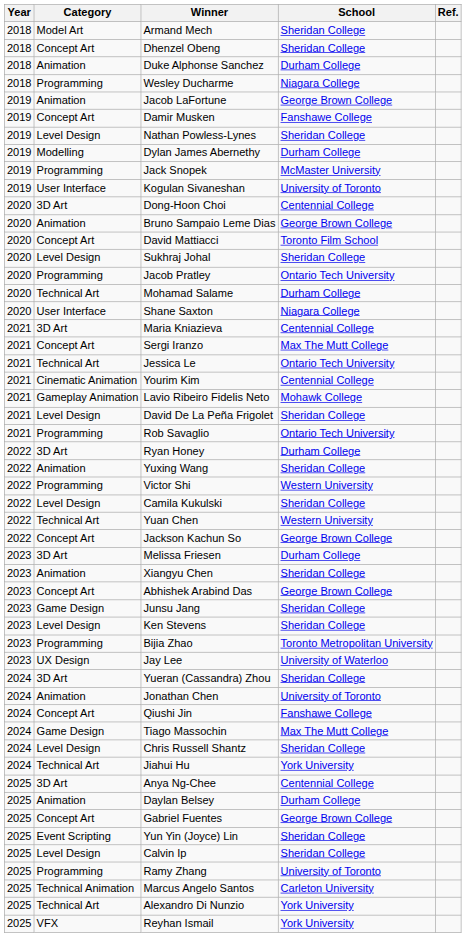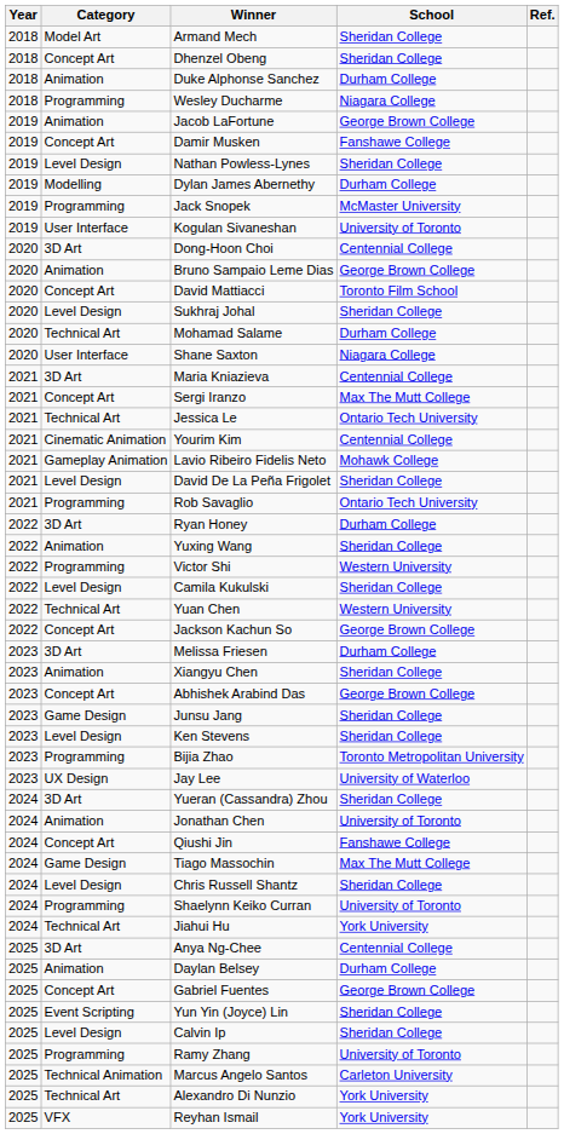 <table class="wikitable sortable mw-collapsible mw-collapsed">
 <tr>
 <th>Year</th>
 <th>Category</th>
 <th>Winner</th>
 <th>School</th>
 <th>Ref.</th>
 </tr>
 <tr>
 <td>2018</td>
 <td>Model Art</td>
 <td>Armand Mech</td>
 <td><a href='#'>Sheridan College</a></td>
 <td></td>
 </tr>
 <tr>
 <td>2018</td>
 <td>Concept Art</td>
 <td>Dhenzel Obeng</td>
 <td><a href='#'>Sheridan College</a></td>
 <td></td>
 </tr>
 <tr>
 <td>2018</td>
 <td>Animation</td>
 <td>Duke Alphonse Sanchez</td>
 <td><a href='#'>Durham College</a></td>
 <td></td>
 </tr>
 <tr>
 <td>2018</td>
 <td>Programming</td>
 <td>Wesley Ducharme</td>
 <td><a href='#'>Niagara College</a></td>
 <td></td>
 </tr>
 <tr>
 <td>2019</td>
 <td>Animation</td>
 <td>Jacob LaFortune</td>
 <td><a href='#'>George Brown College</a></td>
 <td></td>
 </tr>
 <tr>
 <td>2019</td>
 <td>Concept Art</td>
 <td>Damir Musken</td>
 <td><a href='#'>Fanshawe College</a></td>
 <td></td>
 </tr>
 <tr>
 <td>2019</td>
 <td>Level Design</td>
 <td>Nathan Powless-Lynes</td>
 <td><a href='#'>Sheridan College</a></td>
 <td></td>
 </tr>
 <tr>
 <td>2019</td>
 <td>Modelling</td>
 <td>Dylan James Abernethy</td>
 <td><a href='#'>Durham College</a></td>
 <td></td>
 </tr>
 <tr>
 <td>2019</td>
 <td>Programming</td>
 <td>Jack Snopek</td>
 <td><a href='#'>McMaster University</a></td>
 <td></td>
 </tr>
 <tr>
 <td>2019</td>
 <td>User Interface</td>
 <td>Kogulan Sivaneshan</td>
 <td><a href='#'>University of Toronto</a></td>
 <td></td>
 </tr>
 <tr>
 <td>2020</td>
 <td>3D Art</td>
 <td>Dong-Hoon Choi</td>
 <td><a href='#'>Centennial College</a></td>
 <td></td>
 </tr>
 <tr>
 <td>2020</td>
 <td>Animation</td>
 <td>Bruno Sampaio Leme Dias</td>
 <td><a href='#'>George Brown College</a></td>
 <td></td>
 </tr>
 <tr>
 <td>2020</td>
 <td>Concept Art</td>
 <td>David Mattiacci</td>
 <td><a href='#'>Toronto Film School</a></td>
 <td></td>
 </tr>
 <tr>
 <td>2020</td>
 <td>Level Design</td>
 <td>Sukhraj Johal</td>
 <td><a href='#'>Sheridan College</a></td>
-<td></td>
-</tr>
-<tr>
-<td>2020</td>
-<td>Programming</td>
-<td>Jacob Pratley</td>
-<td><a href='#'>Ontario Tech University</a></td>
 <td></td>
 </tr>
 <tr>
 <td>2020</td>
 <td>Technical Art</td>
 <td>Mohamad Salame</td>
 <td><a href='#'>Durham College</a></td>
 <td></td>
 </tr>
 <tr>
 <td>2020</td>
 <td>User Interface</td>
 <td>Shane Saxton</td>
 <td><a href='#'>Niagara College</a></td>
 <td></td>
 </tr>
 <tr>
 <td>2021</td>
 <td>3D Art</td>
 <td>Maria Kniazieva</td>
 <td><a href='#'>Centennial College</a></td>
 <td></td>
 </tr>
 <tr>
 <td>2021</td>
 <td>Concept Art</td>
 <td>Sergi Iranzo</td>
 <td><a href='#'>Max The Mutt College</a></td>
 <td></td>
 </tr>
 <tr>
 <td>2021</td>
 <td>Technical Art</td>
 <td>Jessica Le</td>
 <td><a href='#'>Ontario Tech University</a></td>
 <td></td>
 </tr>
 <tr>
 <td>2021</td>
 <td>Cinematic Animation</td>
 <td>Yourim Kim</td>
 <td><a href='#'>Centennial College</a></td>
 <td></td>
 </tr>
 <tr>
 <td>2021</td>
 <td>Gameplay Animation</td>
 <td>Lavio Ribeiro Fidelis Neto</td>
 <td><a href='#'>Mohawk College</a></td>
 <td></td>
 </tr>
 <tr>
 <td>2021</td>
 <td>Level Design</td>
 <td>David De La Peña Frigolet</td>
 <td><a href='#'>Sheridan College</a></td>
 <td></td>
 </tr>
 <tr>
 <td>2021</td>
 <td>Programming</td>
 <td>Rob Savaglio</td>
 <td><a href='#'>Ontario Tech University</a></td>
 <td></td>
 </tr>
 <tr>
 <td>2022</td>
 <td>3D Art</td>
 <td>Ryan Honey</td>
 <td><a href='#'>Durham College</a></td>
 <td></td>
 </tr>
 <tr>
 <td>2022</td>
 <td>Animation</td>
 <td>Yuxing Wang</td>
 <td><a href='#'>Sheridan College</a></td>
 <td></td>
 </tr>
 <tr>
 <td>2022</td>
 <td>Programming</td>
 <td>Victor Shi</td>
 <td><a href='#'>Western University</a></td>
 <td></td>
 </tr>
 <tr>
 <td>2022</td>
 <td>Level Design</td>
 <td>Camila Kukulski</td>
 <td><a href='#'>Sheridan College</a></td>
 <td></td>
 </tr>
 <tr>
 <td>2022</td>
 <td>Technical Art</td>
 <td>Yuan Chen</td>
 <td><a href='#'>Western University</a></td>
 <td></td>
 </tr>
 <tr>
 <td>2022</td>
 <td>Concept Art</td>
 <td>Jackson Kachun So</td>
 <td><a href='#'>George Brown College</a></td>
 <td></td>
 </tr>
 <tr>
 <td>2023</td>
 <td>3D Art</td>
 <td>Melissa Friesen</td>
 <td><a href='#'>Durham College</a></td>
 <td></td>
 </tr>
 <tr>
 <td>2023</td>
 <td>Animation</td>
 <td>Xiangyu Chen</td>
 <td><a href='#'>Sheridan College</a></td>
 <td></td>
 </tr>
 <tr>
 <td>2023</td>
 <td>Concept Art</td>
 <td>Abhishek Arabind Das</td>
 <td><a href='#'>George Brown College</a></td>
 <td></td>
 </tr>
 <tr>
 <td>2023</td>
 <td>Game Design</td>
 <td>Junsu Jang</td>
 <td><a href='#'>Sheridan College</a></td>
 <td></td>
 </tr>
 <tr>
 <td>2023</td>
 <td>Level Design</td>
 <td>Ken Stevens</td>
 <td><a href='#'>Sheridan College</a></td>
 <td></td>
 </tr>
 <tr>
 <td>2023</td>
 <td>Programming</td>
 <td>Bijia Zhao</td>
 <td><a href='#'>Toronto Metropolitan University</a></td>
 <td></td>
 </tr>
 <tr>
 <td>2023</td>
 <td>UX Design</td>
 <td>Jay Lee</td>
 <td><a href='#'>University of Waterloo</a></td>
 <td></td>
 </tr>
 <tr>
 <td>2024</td>
 <td>3D Art</td>
 <td>Yueran (Cassandra) Zhou</td>
 <td><a href='#'>Sheridan College</a></td>
 <td></td>
 </tr>
 <tr>
 <td>2024</td>
 <td>Animation</td>
 <td>Jonathan Chen</td>
 <td><a href='#'>University of Toronto</a></td>
 <td></td>
 </tr>
 <tr>
 <td>2024</td>
 <td>Concept Art</td>
 <td>Qiushi Jin</td>
 <td><a href='#'>Fanshawe College</a></td>
 <td></td>
 </tr>
 <tr>
 <td>2024</td>
 <td>Game Design</td>
 <td>Tiago Massochin</td>
 <td><a href='#'>Max The Mutt College</a></td>
 <td></td>
 </tr>
 <tr>
 <td>2024</td>
 <td>Level Design</td>
 <td>Chris Russell Shantz</td>
 <td><a href='#'>Sheridan College</a></td>
 <td></td>
 </tr>
 <tr>
 <td>2024</td>
+<td>Programming</td>
+<td>Shaelynn Keiko Curran</td>
+<td><a href='#'>University of Toronto</a></td>
+<td></td>
+</tr>
+<tr>
+<td>2024</td>
 <td>Technical Art</td>
 <td>Jiahui Hu</td>
 <td><a href='#'>York University</a></td>
 <td></td>
 </tr>
 <tr>
 <td>2025</td>
 <td>3D Art</td>
 <td>Anya Ng-Chee</td>
 <td><a href='#'>Centennial College</a></td>
 <td></td>
 </tr>
 <tr>
 <td>2025</td>
 <td>Animation</td>
 <td>Daylan Belsey</td>
 <td><a href='#'>Durham College</a></td>
 <td></td>
 </tr>
 <tr>
 <td>2025</td>
 <td>Concept Art</td>
 <td>Gabriel Fuentes</td>
 <td><a href='#'>George Brown College</a></td>
 <td></td>
 </tr>
 <tr>
 <td>2025</td>
 <td>Event Scripting</td>
 <td>Yun Yin (Joyce) Lin</td>
 <td><a href='#'>Sheridan College</a></td>
 <td></td>
 </tr>
 <tr>
 <td>2025</td>
 <td>Level Design</td>
 <td>Calvin Ip</td>
 <td><a href='#'>Sheridan College</a></td>
 <td></td>
 </tr>
 <tr>
 <td>2025</td>
 <td>Programming</td>
 <td>Ramy Zhang</td>
 <td><a href='#'>University of Toronto</a></td>
 <td></td>
 </tr>
 <tr>
 <td>2025</td>
 <td>Technical Animation</td>
 <td>Marcus Angelo Santos</td>
 <td><a href='#'>Carleton University</a></td>
 <td></td>
 </tr>
 <tr>
 <td>2025</td>
 <td>Technical Art</td>
 <td>Alexandro Di Nunzio</td>
 <td><a href='#'>York University</a></td>
 <td></td>
 </tr>
 <tr>
 <td>2025</td>
 <td>VFX</td>
 <td>Reyhan Ismail</td>
 <td><a href='#'>York University</a></td>
 <td></td>
 </tr>
 </table>
